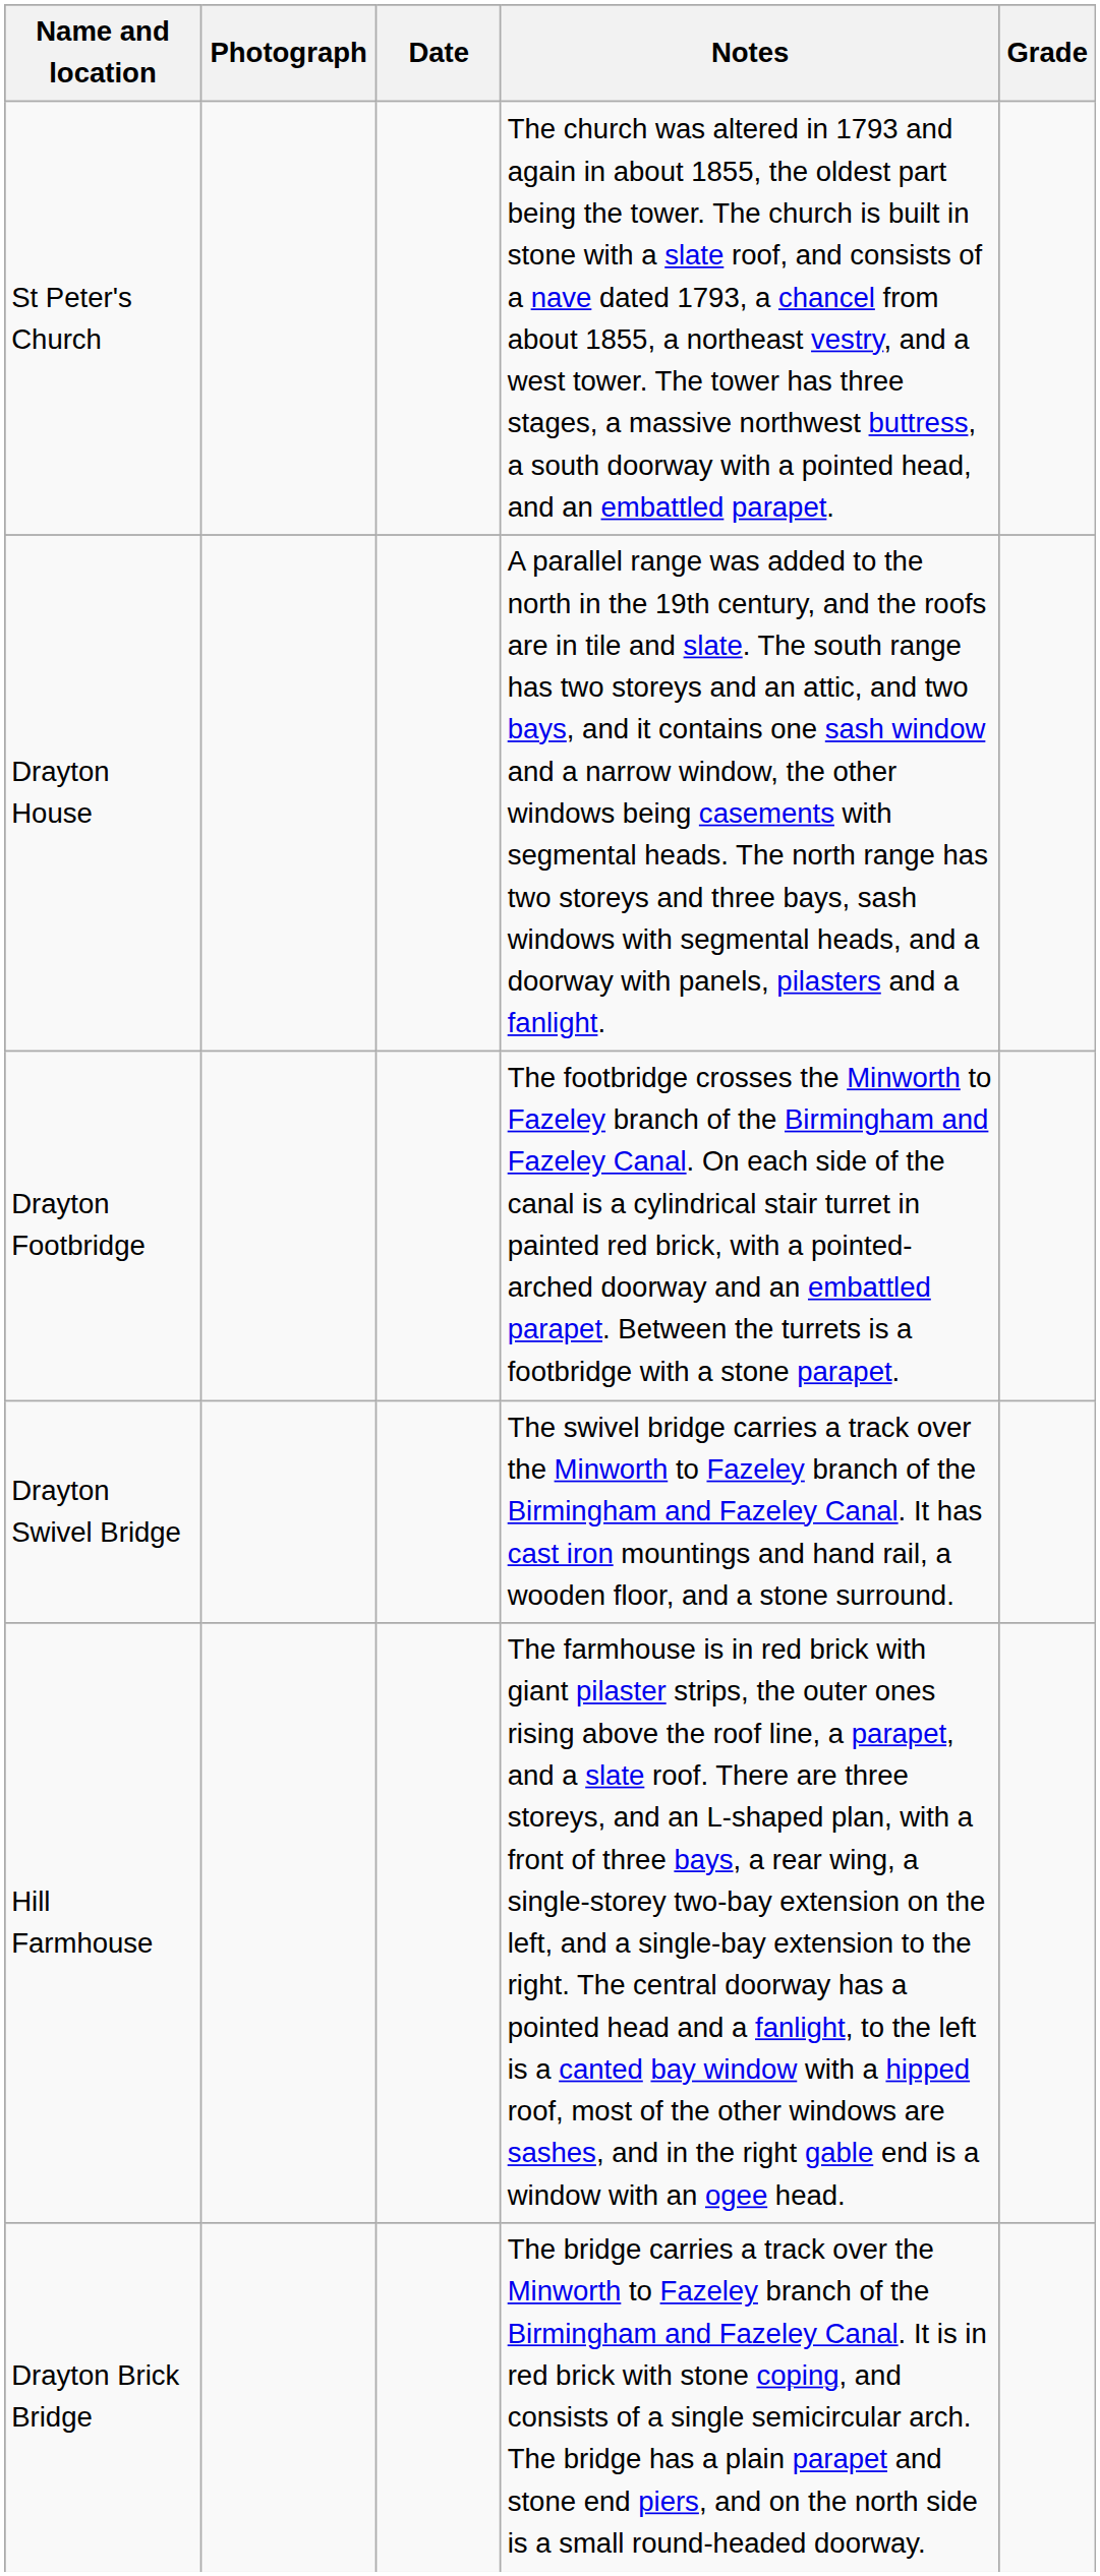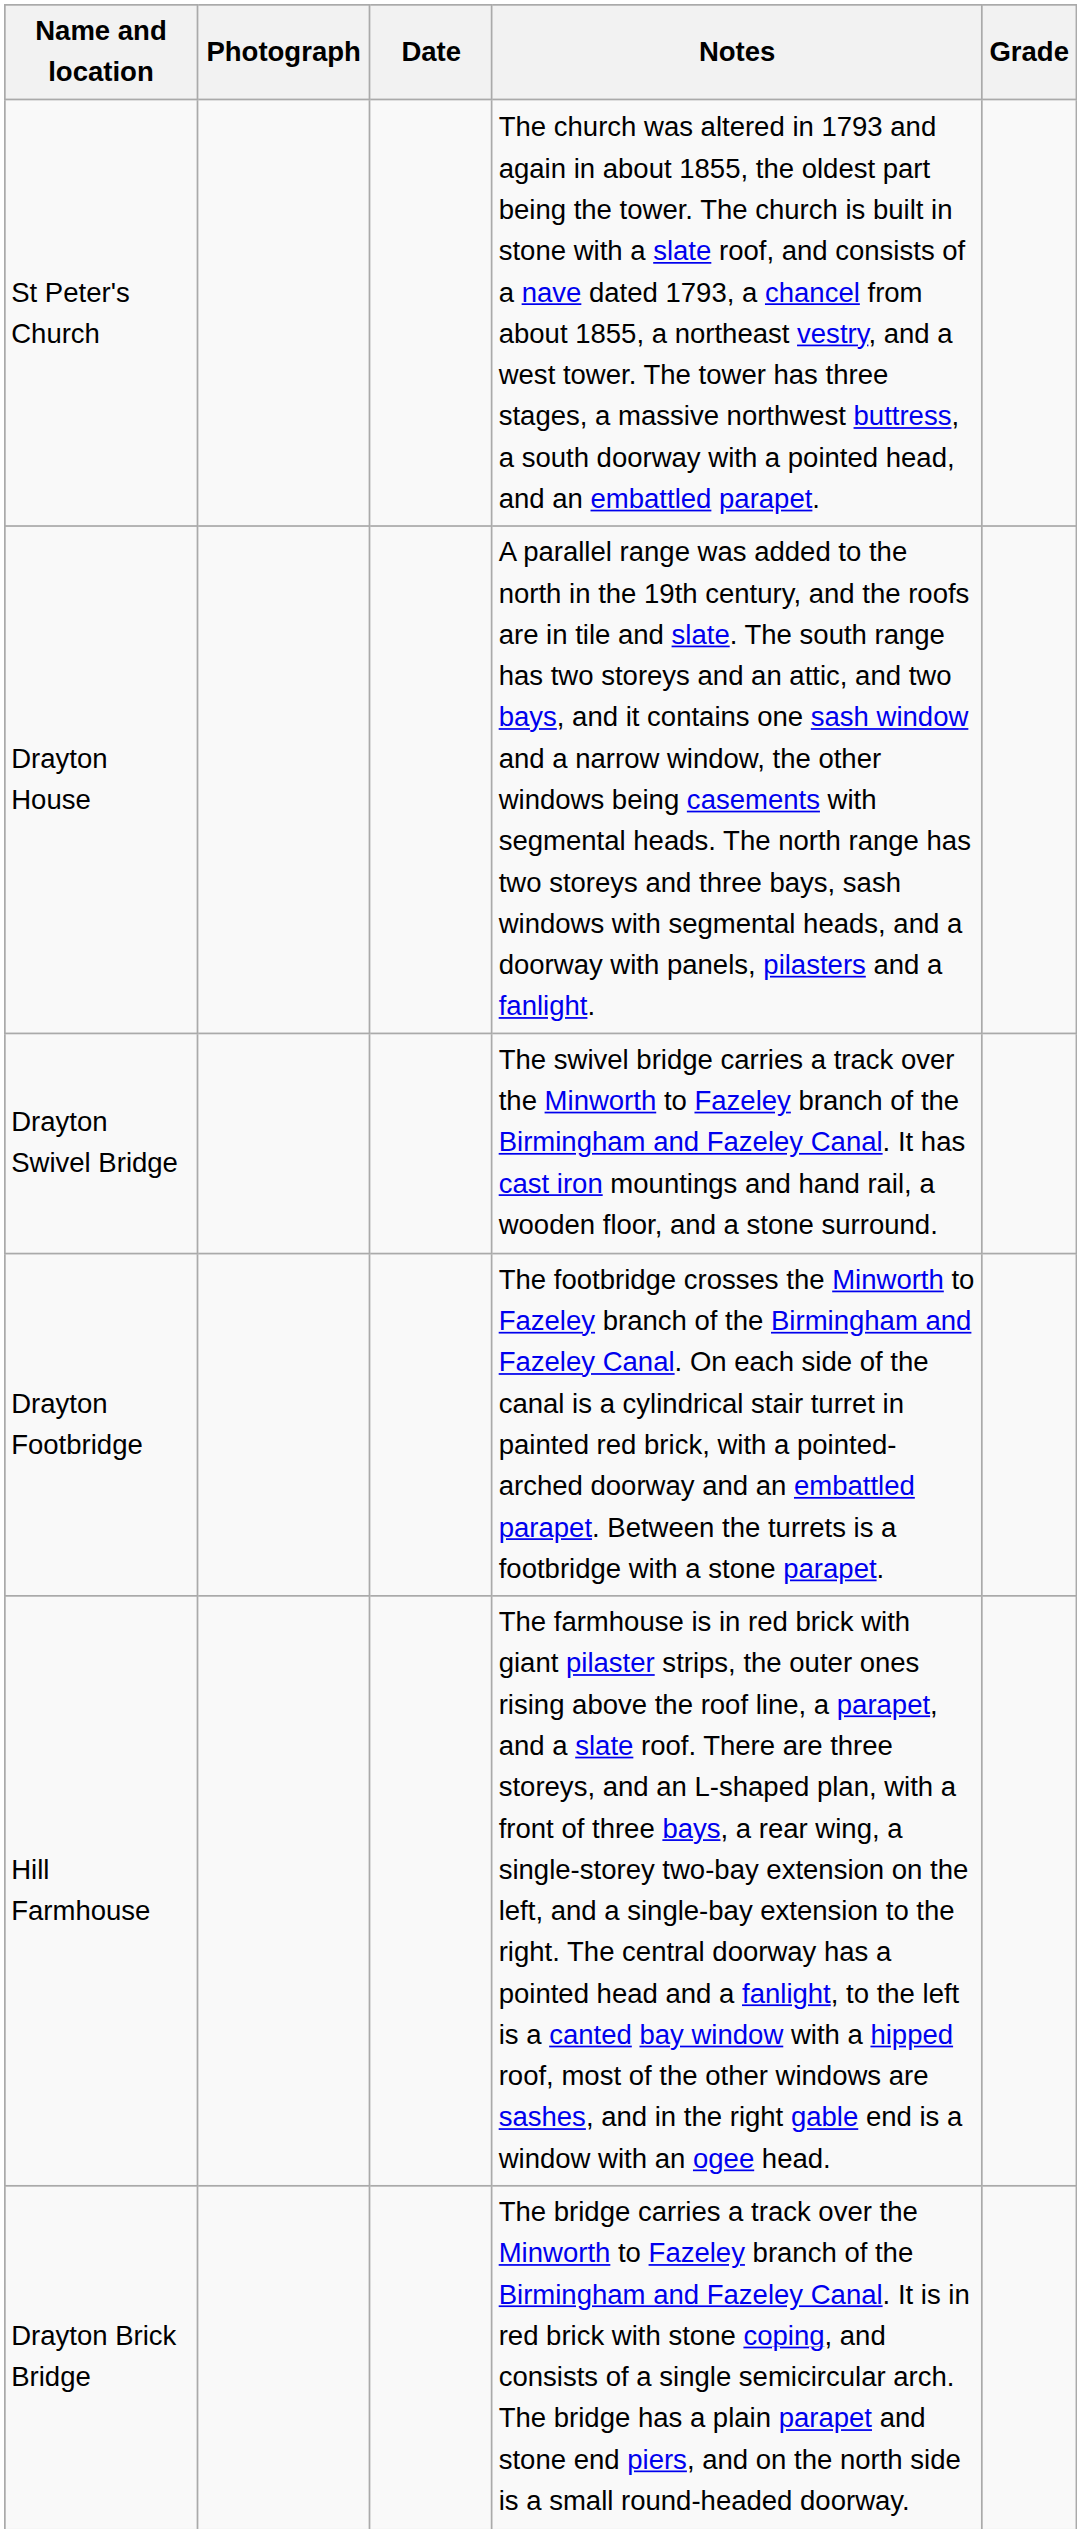 <table class="wikitable sortable plainrowheaders" style="width:100%; border:0; text-align:left; line-height:150%;">
 <tr>
 <th scope="col"  style="width:150px">Name and location</th>
 <th scope="col"  style="width:100px" class="unsortable">Photograph</th>
 <th scope="col"  style="width:120px">Date</th>
 <th scope="col"  style="width:650px" class="unsortable">Notes</th>
 <th scope="col"  style="width:50px">Grade</th>
 </tr>
 <tr>
 <td>St Peter's Church<br><small></small></td>
 <td></td>
 <td align="center"></td>
 <td>The church was altered in 1793 and again in about 1855, the oldest part being the tower.  The church is built in stone with a <a href='#'>slate</a> roof, and consists of a <a href='#'>nave</a> dated 1793, a <a href='#'>chancel</a> from about 1855, a northeast <a href='#'>vestry</a>, and a west tower.  The tower has three stages, a massive northwest <a href='#'>buttress</a>, a south doorway with a pointed head, and an <a href='#'>embattled</a> <a href='#'>parapet</a>.</td>
 <td align="center" ></td>
 </tr>
 <tr>
 <td>Drayton House<br><small></small></td>
 <td></td>
 <td align="center"></td>
 <td>A parallel range was added to the north in the 19th century, and the roofs are in tile and <a href='#'>slate</a>.  The south range has two storeys and an attic, and two <a href='#'>bays</a>, and it contains one <a href='#'>sash window</a> and a narrow window, the other windows being <a href='#'>casements</a> with segmental heads.  The north range has two storeys and three bays, sash windows with segmental heads, and a doorway with panels, <a href='#'>pilasters</a> and a <a href='#'>fanlight</a>.</td>
 <td align="center" ></td>
 </tr>
 <tr>
+<td>Drayton Swivel Bridge<br><small></small></td>
+<td></td>
+<td align="center"></td>
+<td>The swivel bridge carries a track over the <a href='#'>Minworth</a> to <a href='#'>Fazeley</a> branch of the <a href='#'>Birmingham and Fazeley Canal</a>.  It has <a href='#'>cast iron</a> mountings and hand rail, a wooden floor, and a stone surround.</td>
+<td align="center" ></td>
+</tr>
+<tr>
 <td>Drayton Footbridge<br><small></small></td>
 <td></td>
 <td align="center"></td>
 <td>The footbridge crosses the <a href='#'>Minworth</a> to <a href='#'>Fazeley</a> branch of the <a href='#'>Birmingham and Fazeley Canal</a>.  On each side of the canal is a cylindrical stair turret in painted red brick, with a pointed-arched doorway and an <a href='#'>embattled</a> <a href='#'>parapet</a>.  Between the turrets is a footbridge with a stone <a href='#'>parapet</a>.</td>
-<td align="center" ></td>
-</tr>
-<tr>
-<td>Drayton Swivel Bridge<br><small></small></td>
-<td></td>
-<td align="center"></td>
-<td>The swivel bridge carries a track over the <a href='#'>Minworth</a> to <a href='#'>Fazeley</a> branch of the <a href='#'>Birmingham and Fazeley Canal</a>.  It has <a href='#'>cast iron</a> mountings and hand rail, a wooden floor, and a stone surround.</td>
 <td align="center" ></td>
 </tr>
 <tr>
 <td>Hill Farmhouse<br><small></small></td>
 <td></td>
 <td align="center"></td>
 <td>The farmhouse is in red brick with giant <a href='#'>pilaster</a> strips, the outer ones rising above the roof line, a <a href='#'>parapet</a>, and a <a href='#'>slate</a> roof.  There are three storeys, and an L-shaped plan, with a front of three <a href='#'>bays</a>, a rear wing, a single-storey two-bay extension on the left, and a single-bay extension to the right.  The central doorway has a pointed head and a <a href='#'>fanlight</a>, to the left is a <a href='#'>canted</a> <a href='#'>bay window</a> with a <a href='#'>hipped</a> roof, most of the other windows are <a href='#'>sashes</a>, and in the right <a href='#'>gable</a> end is a window with an <a href='#'>ogee</a> head.</td>
 <td align="center" ></td>
 </tr>
 <tr>
 <td>Drayton Brick Bridge<br><small></small></td>
 <td></td>
 <td align="center"></td>
 <td>The bridge carries a track over the <a href='#'>Minworth</a> to <a href='#'>Fazeley</a> branch of the <a href='#'>Birmingham and Fazeley Canal</a>.  It is in red brick with stone <a href='#'>coping</a>, and consists of a single semicircular arch.  The bridge has a plain <a href='#'>parapet</a> and stone end <a href='#'>piers</a>, and on the north side is a small round-headed doorway.</td>
 <td align="center" ></td>
 </tr>
 <tr>
 </tr>
 </table>
